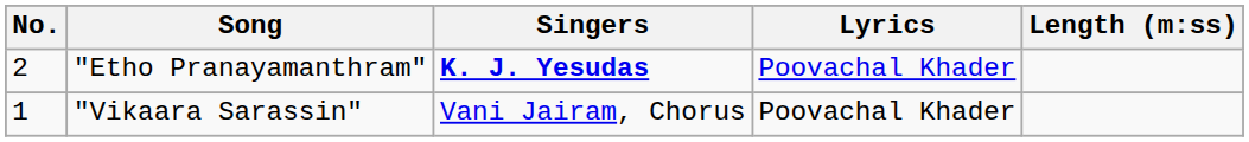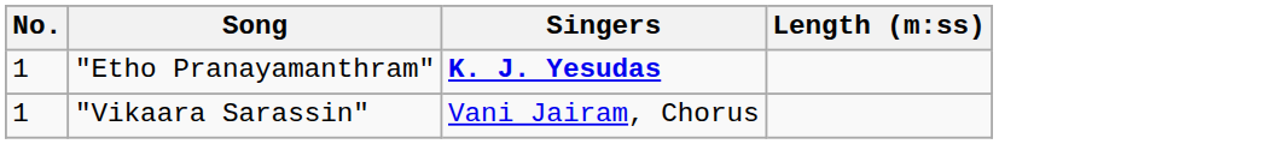 <table class="wikitable" style="font-size:95%;">
 <tr>
 <th>No.</th>
 <th>Song</th>
 <th>Singers</th>
-<th>Lyrics</th>
 <th>Length (m:ss)</th>
 </tr>
 <tr>
-<td>2</td>
+<td>1</td>
 <td>"Etho Pranayamanthram"</td>
 <td><strong><a href='#'>K. J. Yesudas</a></strong></td>
-<td><a href='#'>Poovachal Khader</a></td>
 <td></td>
 </tr>
 <tr>
 <td>1</td>
 <td>"Vikaara Sarassin"</td>
 <td><a href='#'>Vani Jairam</a>, Chorus</td>
-<td>Poovachal Khader</td>
 <td></td>
 </tr>
 </table>
